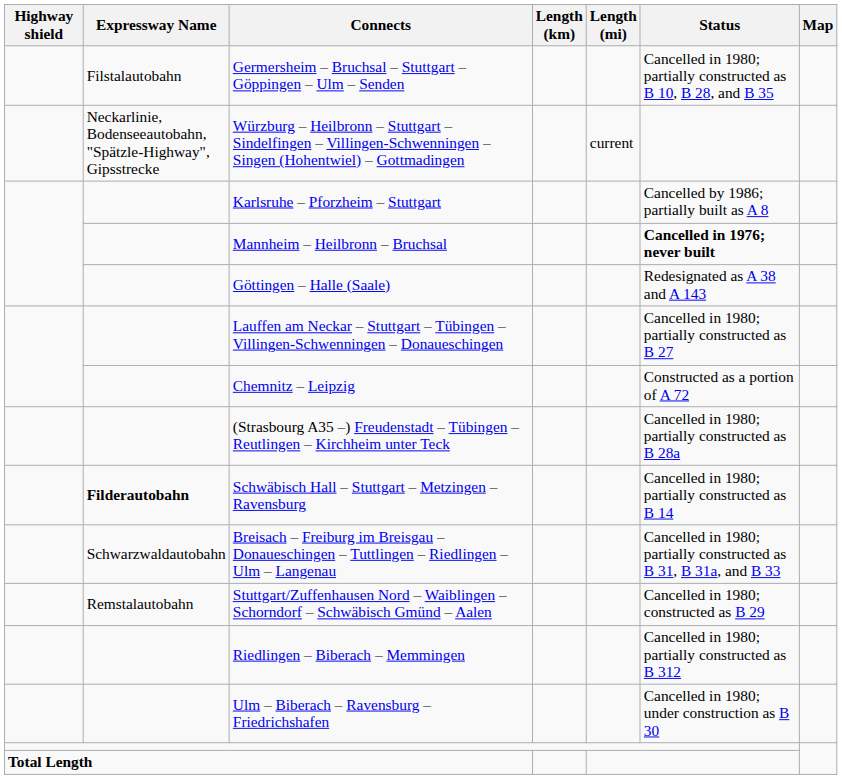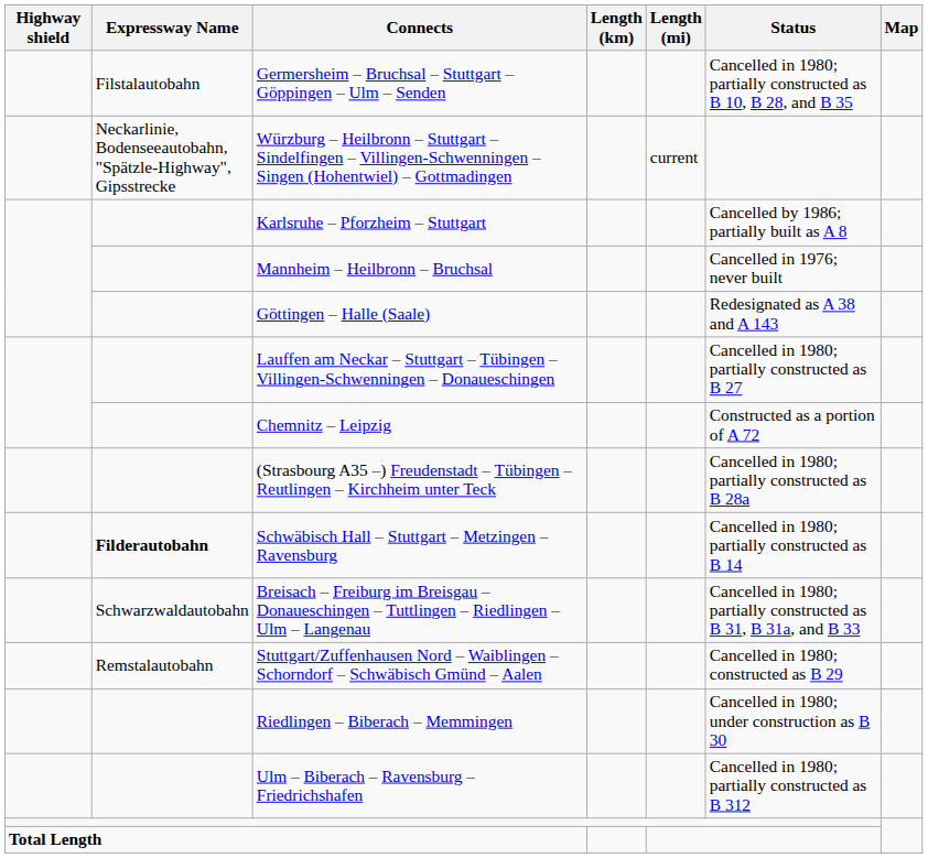 <table class="wikitable">
 <tr>
 <th style="width:10%;">Highway shield</th>
 <th style="width:15%;">Expressway Name</th>
 <th style="width:43%;">Connects</th>
 <th style="width:5%;">Length<br>(km)</th>
 <th style="width:5%;">Length<br>(mi)</th>
 <th style="width:25%;">Status</th>
 <th style="width:100px;">Map</th>
 </tr>
 <tr>
 <td></td>
 <td>Filstalautobahn</td>
 <td><a href='#'>Germersheim</a> – <a href='#'>Bruchsal</a> – <a href='#'>Stuttgart</a> – <a href='#'>Göppingen</a> – <a href='#'>Ulm</a> – <a href='#'>Senden</a></td>
 <td></td>
 <td></td>
 <td>Cancelled in 1980;<br>partially constructed as <a href='#'>B 10</a>, <a href='#'>B 28</a>, and <a href='#'>B 35</a></td>
 <td></td>
 </tr>
 <tr>
 <td></td>
 <td>Neckarlinie, Bodenseeautobahn, "Spätzle-Highway", Gipsstrecke</td>
 <td><a href='#'>Würzburg</a> – <a href='#'>Heilbronn</a> – <a href='#'>Stuttgart</a> – <a href='#'>Sindelfingen</a> – <a href='#'>Villingen-Schwenningen</a> – <a href='#'>Singen (Hohentwiel)</a> – <a href='#'>Gottmadingen</a></td>
 <td></td>
 <td>current</td>
 <td></td>
 </tr>
 <tr>
 <td rowspan="3"></td>
 <td></td>
 <td><a href='#'>Karlsruhe</a> – <a href='#'>Pforzheim</a> – <a href='#'>Stuttgart</a></td>
 <td></td>
 <td></td>
 <td>Cancelled by 1986; partially built as <a href='#'>A 8</a></td>
 <td></td>
 </tr>
 <tr>
 <td></td>
 <td><a href='#'>Mannheim</a> – <a href='#'>Heilbronn</a> – <a href='#'>Bruchsal</a></td>
 <td></td>
 <td></td>
-<td><strong>Cancelled in 1976; never built</strong></td>
+<td>Cancelled in 1976; never built</td>
 <td></td>
 </tr>
 <tr>
 <td></td>
 <td><a href='#'>Göttingen</a> – <a href='#'>Halle (Saale)</a></td>
 <td></td>
 <td></td>
 <td>Redesignated as <a href='#'>A 38</a> and <a href='#'>A 143</a></td>
 <td></td>
 </tr>
 <tr>
 <td rowspan="2"></td>
 <td></td>
 <td><a href='#'>Lauffen am Neckar</a> – <a href='#'>Stuttgart</a> – <a href='#'>Tübingen</a> – <a href='#'>Villingen-Schwenningen</a> – <a href='#'>Donaueschingen</a></td>
 <td></td>
 <td></td>
 <td>Cancelled in 1980;<br>partially constructed as <a href='#'>B 27</a></td>
 <td></td>
 </tr>
 <tr>
 <td></td>
 <td><a href='#'>Chemnitz</a> – <a href='#'>Leipzig</a></td>
 <td></td>
 <td></td>
 <td>Constructed as a portion of <a href='#'>A 72</a></td>
 <td></td>
 </tr>
 <tr>
 <td></td>
 <td></td>
 <td>(Strasbourg A35 –) <a href='#'>Freudenstadt</a> – <a href='#'>Tübingen</a> – <a href='#'>Reutlingen</a> – <a href='#'>Kirchheim unter Teck</a></td>
 <td></td>
 <td></td>
 <td>Cancelled in 1980;<br>partially constructed as <a href='#'>B 28a</a></td>
 <td></td>
 </tr>
 <tr>
 <td></td>
 <td><strong>Filderautobahn</strong></td>
 <td><a href='#'>Schwäbisch Hall</a> – <a href='#'>Stuttgart</a> – <a href='#'>Metzingen</a> – <a href='#'>Ravensburg</a></td>
 <td></td>
 <td></td>
 <td>Cancelled in 1980;<br>partially constructed as <a href='#'>B 14</a></td>
 <td></td>
 </tr>
 <tr>
 <td></td>
 <td>Schwarzwaldautobahn</td>
 <td><a href='#'>Breisach</a> – <a href='#'>Freiburg im Breisgau</a> – <a href='#'>Donaueschingen</a> – <a href='#'>Tuttlingen</a> – <a href='#'>Riedlingen</a> – <a href='#'>Ulm</a> – <a href='#'>Langenau</a></td>
 <td></td>
 <td></td>
 <td>Cancelled in 1980;<br>partially constructed as <a href='#'>B 31</a>, <a href='#'>B 31a</a>, and <a href='#'>B 33</a></td>
 <td></td>
 </tr>
 <tr>
 <td></td>
 <td>Remstalautobahn</td>
 <td><a href='#'>Stuttgart/Zuffenhausen Nord</a> – <a href='#'>Waiblingen</a> – <a href='#'>Schorndorf</a> – <a href='#'>Schwäbisch Gmünd</a> – <a href='#'>Aalen</a></td>
 <td></td>
 <td></td>
 <td>Cancelled in 1980;<br> constructed as <a href='#'>B 29</a></td>
 <td></td>
 </tr>
 <tr>
 <td></td>
 <td></td>
 <td><a href='#'>Riedlingen</a> – <a href='#'>Biberach</a> – <a href='#'>Memmingen</a></td>
 <td></td>
 <td></td>
-<td>Cancelled in 1980;<br>partially constructed as <a href='#'>B 312</a></td>
+<td>Cancelled in 1980; under construction as <a href='#'>B 30</a></td>
 <td></td>
 </tr>
 <tr>
 <td></td>
 <td></td>
 <td><a href='#'>Ulm</a> – <a href='#'>Biberach</a> – <a href='#'>Ravensburg</a> – <a href='#'>Friedrichshafen</a></td>
 <td></td>
 <td></td>
-<td>Cancelled in 1980; under construction as <a href='#'>B 30</a></td>
+<td>Cancelled in 1980;<br>partially constructed as <a href='#'>B 312</a></td>
 <td></td>
 </tr>
 <tr>
 <td colspan="6"></td>
 </tr>
 <tr style="font-weight:bold;">
 <td colspan="3">Total Length</td>
 <td></td>
 <td colspan="2"></td>
 </tr>
 </table>
